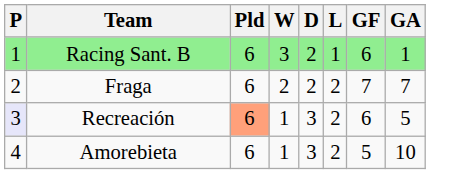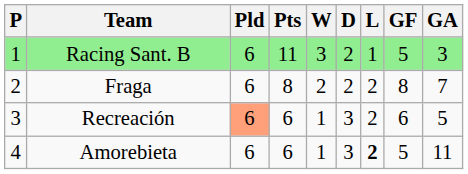 <table class="wikitable sortable" style="text-align: center;">
 <tr>
 <th align="center">P</th>
 <th width=150>Team</th>
 <th align="center">Pld</th>
+<th align="center">Pts</th>
 <th align="center">W</th>
 <th align="center">D</th>
 <th align="center">L</th>
 <th align="center">GF</th>
 <th align="center">GA</th>
 </tr>
 <tr align=center style="background:#90EE90;">
 <td>1</td>
 <td>Racing Sant. B</td>
 <td>6</td>
+<td>11</td>
 <td>3</td>
 <td>2</td>
 <td>1</td>
-<td>6</td>
-<td>1</td>
+<td>5</td>
+<td>3</td>
 </tr>
 <tr>
 <td>2</td>
 <td>Fraga</td>
 <td>6</td>
+<td>8</td>
 <td>2</td>
 <td>2</td>
 <td>2</td>
-<td>7</td>
+<td>8</td>
 <td>7</td>
 </tr>
 <tr>
-<td style="background: lavender;">3</td>
+<td>3</td>
 <td>Recreación</td>
 <td style="background: lightsalmon;">6</td>
+<td>6</td>
 <td>1</td>
 <td>3</td>
 <td>2</td>
 <td>6</td>
 <td>5</td>
 </tr>
 <tr>
 <td>4</td>
 <td>Amorebieta</td>
 <td>6</td>
+<td>6</td>
 <td>1</td>
 <td>3</td>
-<td>2</td>
+<td><strong>2</strong></td>
 <td>5</td>
-<td>10</td>
+<td>11</td>
 </tr>
 </table>
